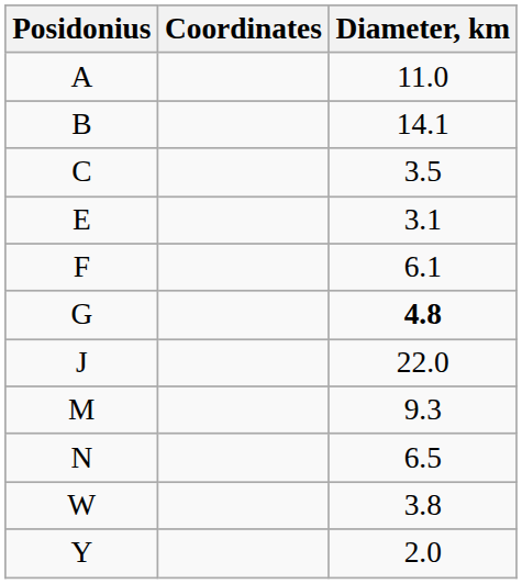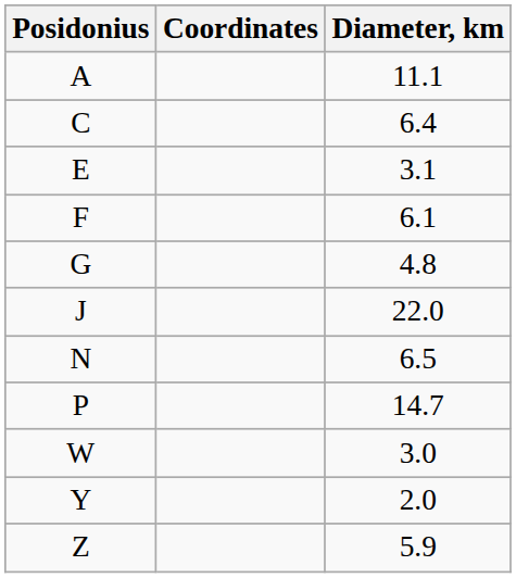 <table class="wikitable sortable" style="text-align:center">
 <tr>
 <th>Posidonius</th>
 <th class="unsortable">Coordinates</th>
 <th>Diameter, km</th>
 </tr>
 <tr>
 <td>A</td>
 <td></td>
-<td>11.0</td>
-</tr>
-<tr>
-<td>B</td>
-<td></td>
-<td>14.1</td>
+<td>11.1</td>
 </tr>
 <tr>
 <td>C</td>
 <td></td>
-<td>3.5</td>
+<td>6.4</td>
 </tr>
 <tr>
 <td>E</td>
 <td></td>
 <td>3.1</td>
 </tr>
 <tr>
 <td>F</td>
 <td></td>
 <td>6.1</td>
 </tr>
 <tr>
 <td>G</td>
 <td></td>
-<td><strong>4.8</strong></td>
+<td>4.8</td>
 </tr>
 <tr>
 <td>J</td>
 <td></td>
 <td>22.0</td>
 </tr>
 <tr>
-<td>M</td>
-<td></td>
-<td>9.3</td>
-</tr>
-<tr>
 <td>N</td>
 <td></td>
 <td>6.5</td>
 </tr>
 <tr>
+<td>P</td>
+<td></td>
+<td>14.7</td>
+</tr>
+<tr>
 <td>W</td>
 <td></td>
-<td>3.8</td>
+<td>3.0</td>
 </tr>
 <tr>
 <td>Y</td>
 <td></td>
 <td>2.0</td>
 </tr>
+<tr>
+<td>Z</td>
+<td></td>
+<td>5.9</td>
+</tr>
 </table>
